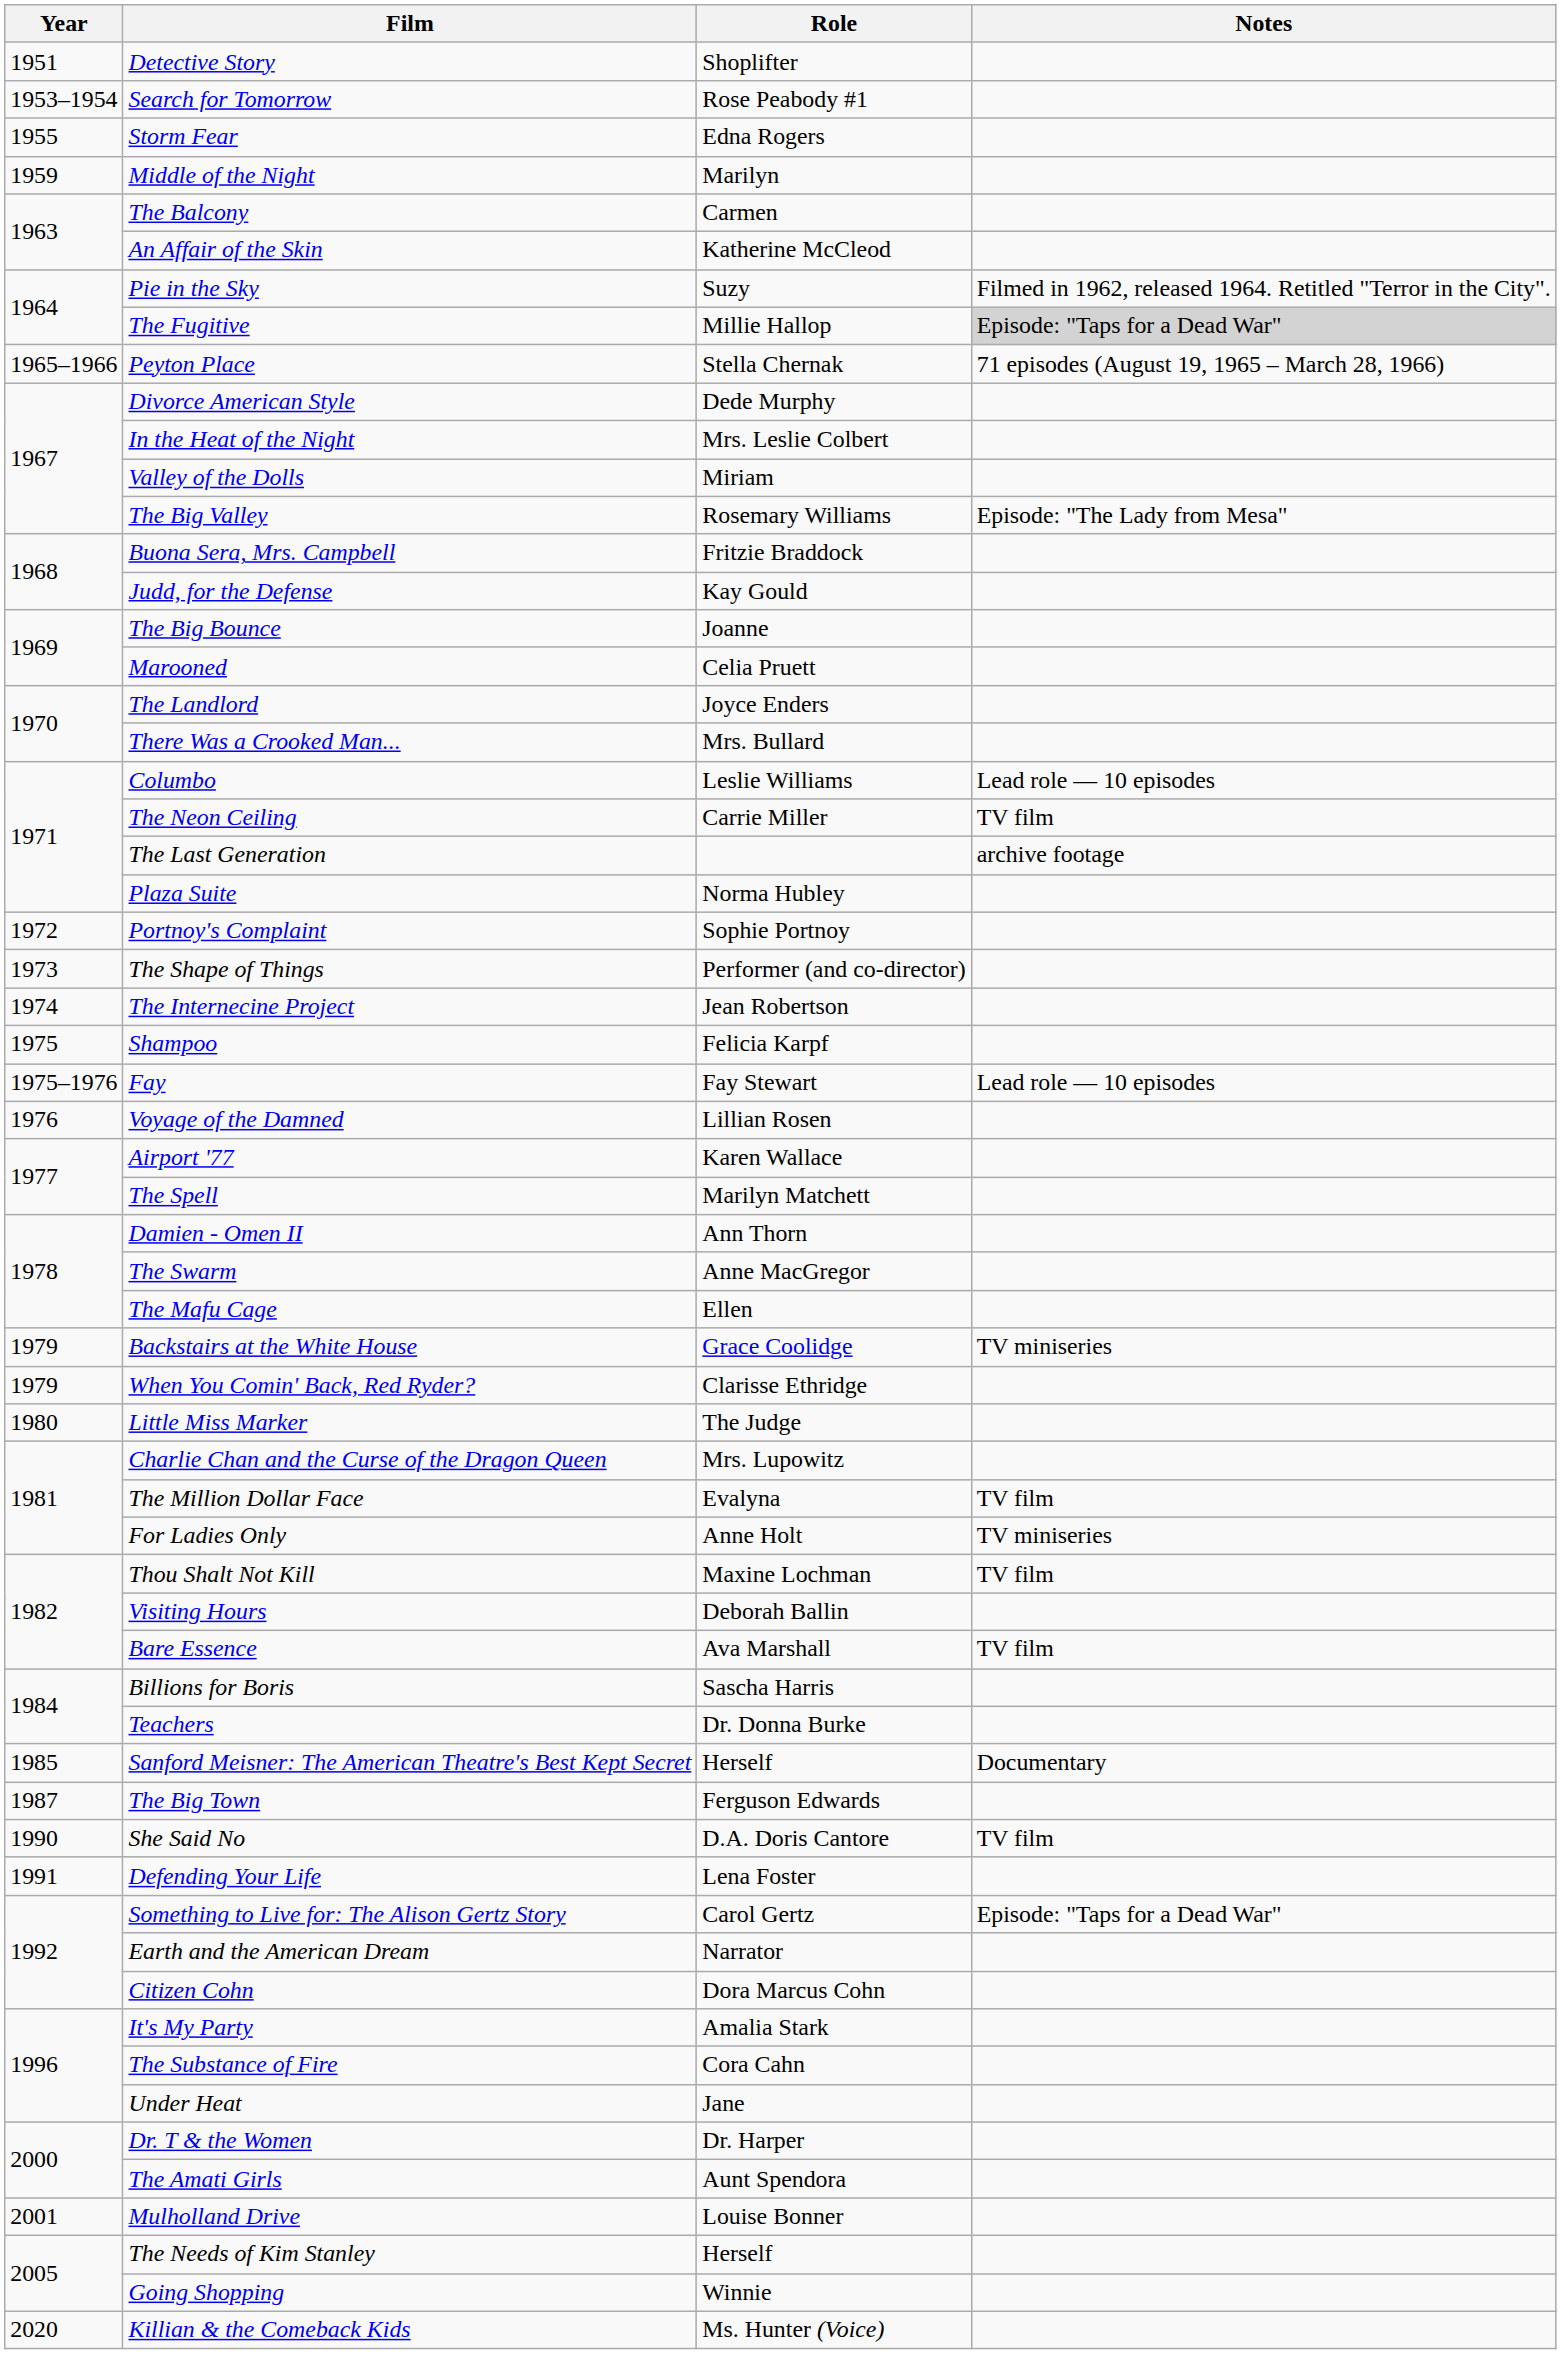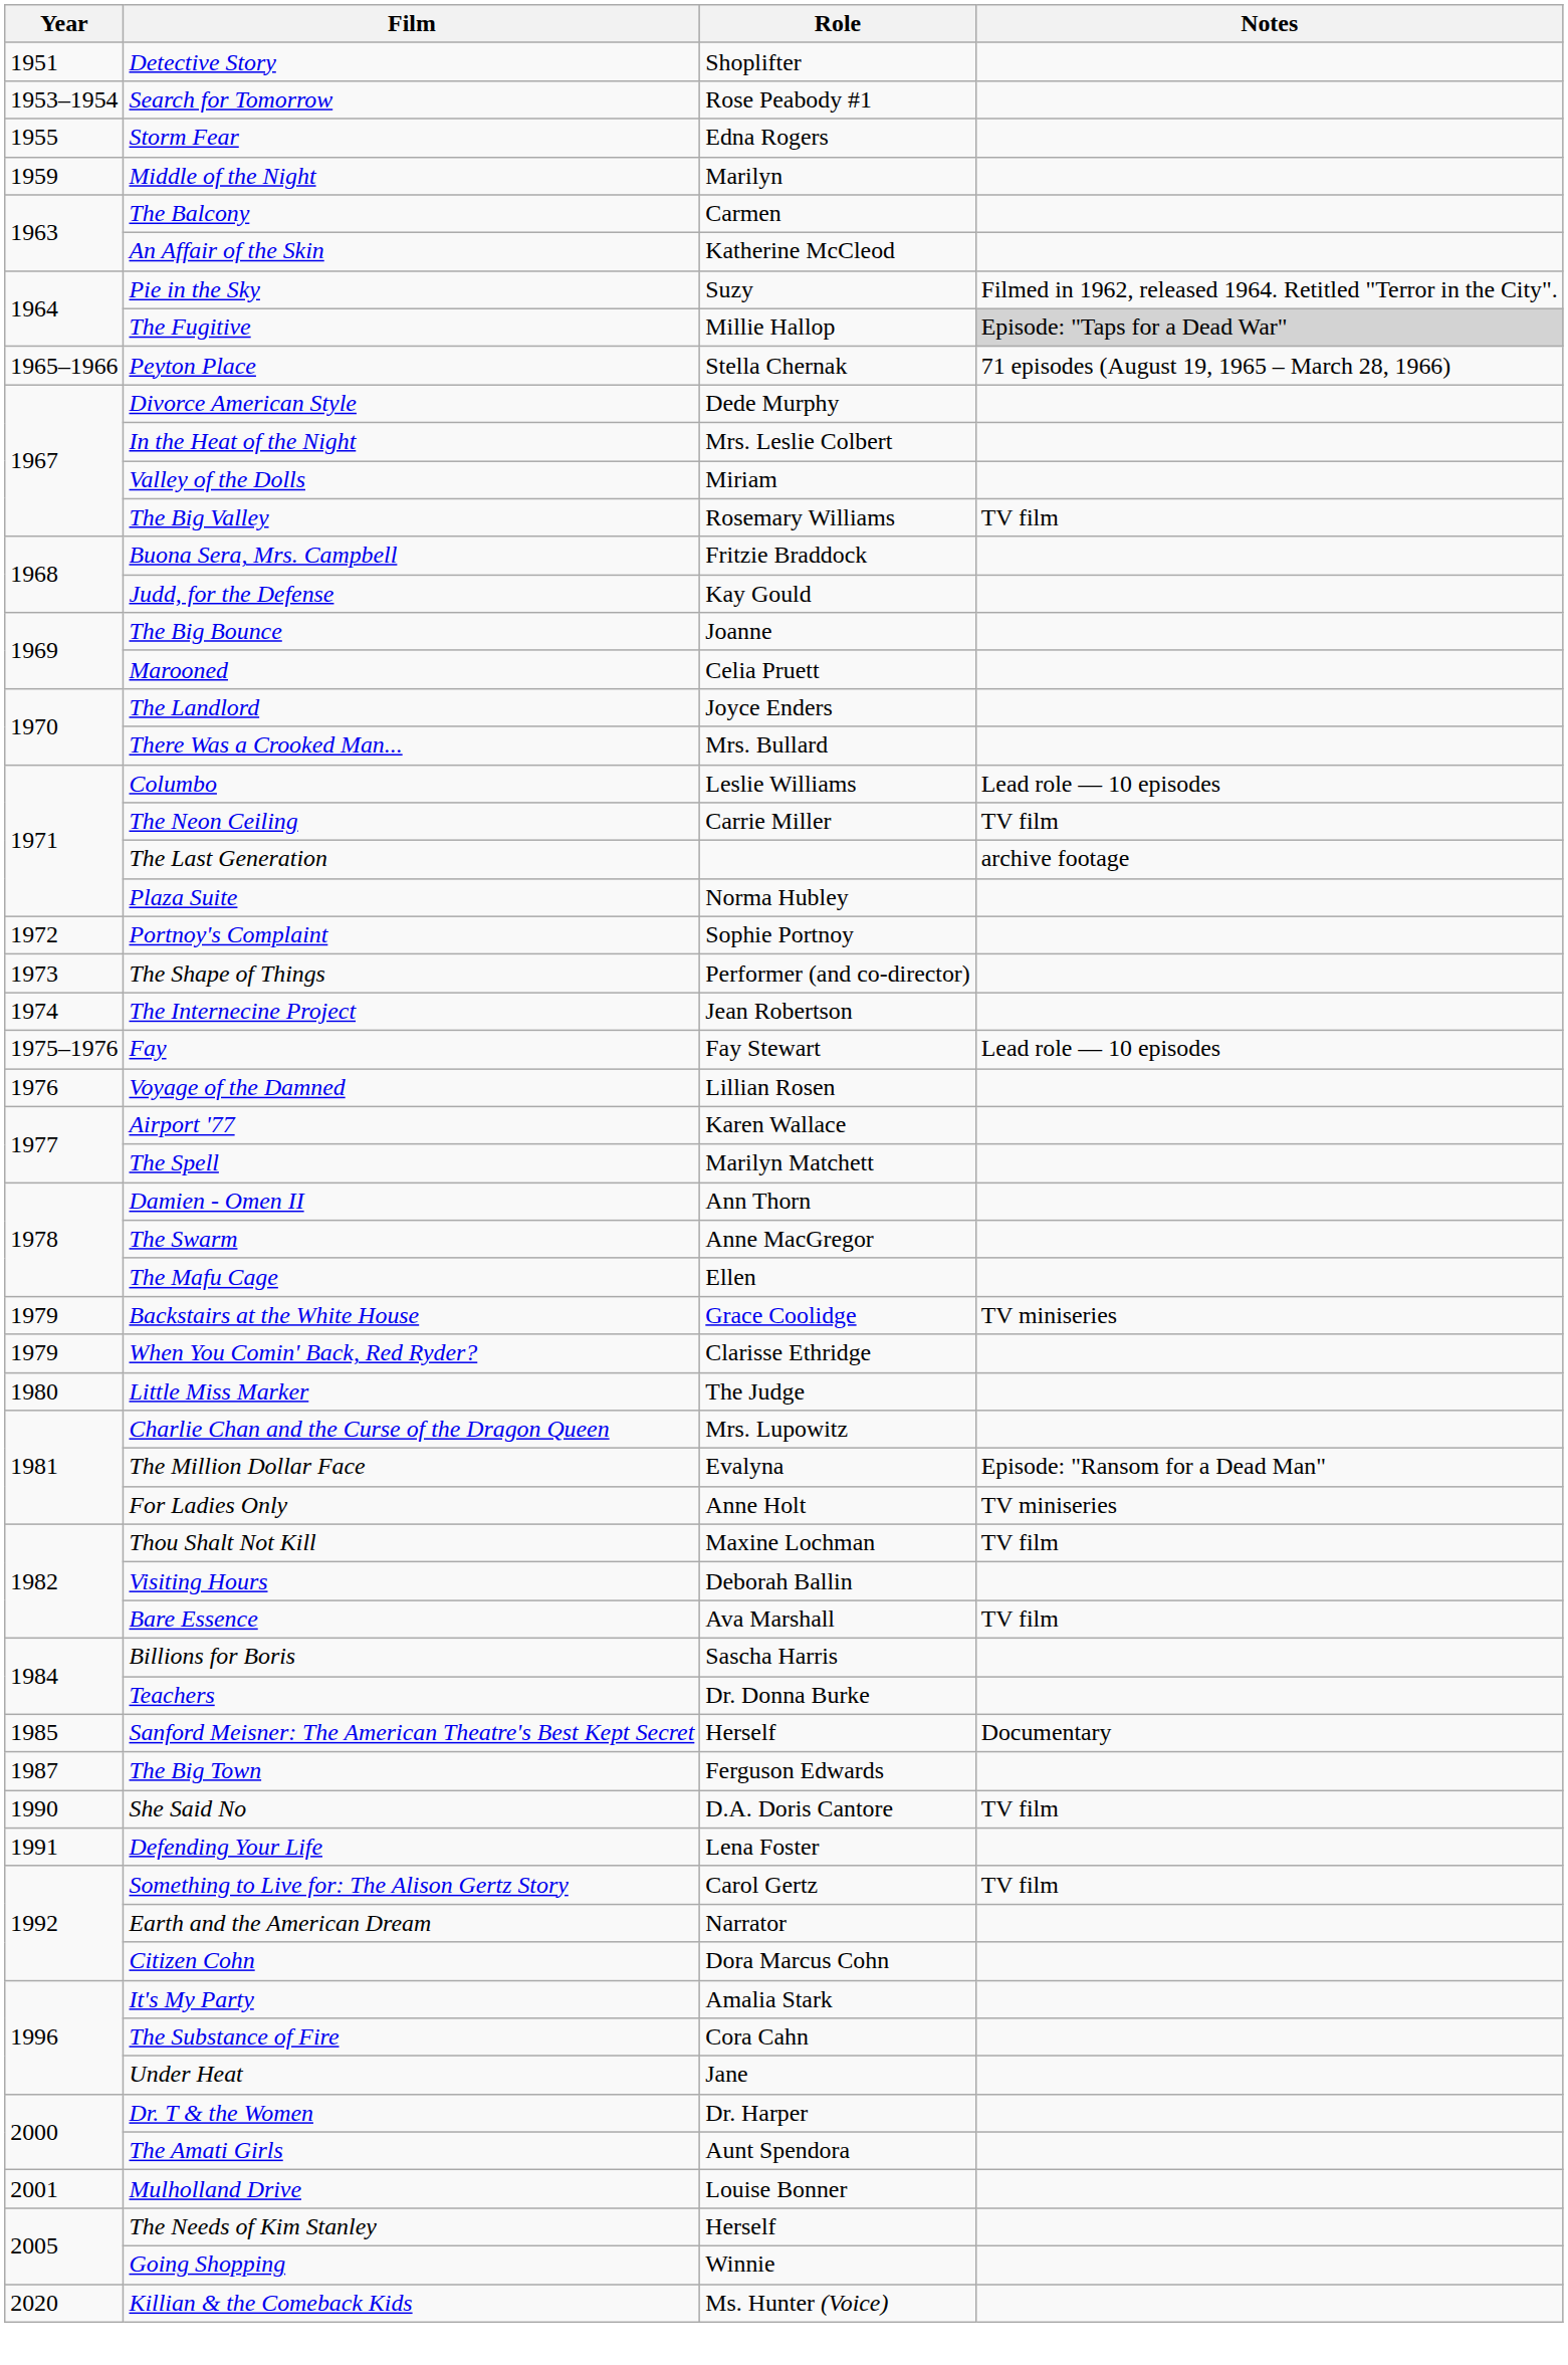 <table class="wikitable">
 <tr>
 <th>Year</th>
 <th>Film</th>
 <th>Role</th>
 <th>Notes</th>
 </tr>
 <tr>
 <td>1951</td>
 <td><em><a href='#'>Detective Story</a></em></td>
 <td>Shoplifter</td>
 <td></td>
 </tr>
 <tr>
 <td>1953–1954</td>
 <td><em><a href='#'>Search for Tomorrow</a></em></td>
 <td>Rose Peabody #1</td>
 <td></td>
 </tr>
 <tr>
 <td>1955</td>
 <td><em><a href='#'>Storm Fear</a></em></td>
 <td>Edna Rogers</td>
 <td></td>
 </tr>
 <tr>
 <td>1959</td>
 <td><em><a href='#'>Middle of the Night</a></em></td>
 <td>Marilyn</td>
 <td></td>
 </tr>
 <tr>
 <td rowspan=2>1963</td>
 <td><em><a href='#'>The Balcony</a></em></td>
 <td>Carmen</td>
 <td></td>
 </tr>
 <tr>
 <td><em><a href='#'>An Affair of the Skin</a></em></td>
 <td>Katherine McCleod</td>
 <td></td>
 </tr>
 <tr>
 <td rowspan=2>1964</td>
 <td><em><a href='#'>Pie in the Sky</a></em></td>
 <td>Suzy</td>
 <td>Filmed in 1962, released 1964. Retitled "Terror in the City".</td>
 </tr>
 <tr>
 <td><em><a href='#'>The Fugitive</a></em></td>
 <td>Millie Hallop</td>
 <td style="background: lightgrey;">Episode: "Taps for a Dead War"</td>
 </tr>
 <tr>
 <td>1965–1966</td>
 <td><em><a href='#'>Peyton Place</a></em></td>
 <td>Stella Chernak</td>
 <td>71 episodes (August 19, 1965 – March 28, 1966)</td>
 </tr>
 <tr>
 <td rowspan=4>1967</td>
 <td><em><a href='#'>Divorce American Style</a></em></td>
 <td>Dede Murphy</td>
 <td></td>
 </tr>
 <tr>
 <td><em><a href='#'>In the Heat of the Night</a></em></td>
 <td>Mrs. Leslie Colbert</td>
 <td></td>
 </tr>
 <tr>
 <td><em><a href='#'>Valley of the Dolls</a></em></td>
 <td>Miriam</td>
 <td></td>
 </tr>
 <tr>
 <td><em><a href='#'>The Big Valley</a></em></td>
 <td>Rosemary Williams</td>
-<td>Episode: "The Lady from Mesa"</td>
+<td>TV film</td>
 </tr>
 <tr>
 <td rowspan=2>1968</td>
 <td><em><a href='#'>Buona Sera, Mrs. Campbell</a></em></td>
 <td>Fritzie Braddock</td>
 <td></td>
 </tr>
 <tr>
 <td><em><a href='#'>Judd, for the Defense</a></em></td>
 <td>Kay Gould</td>
 <td></td>
 </tr>
 <tr>
 <td rowspan=2>1969</td>
 <td><em><a href='#'>The Big Bounce</a></em></td>
 <td>Joanne</td>
 <td></td>
 </tr>
 <tr>
 <td><em><a href='#'>Marooned</a></em></td>
 <td>Celia Pruett</td>
 <td></td>
 </tr>
 <tr>
 <td rowspan=2>1970</td>
 <td><em><a href='#'>The Landlord</a></em></td>
 <td>Joyce Enders</td>
 <td></td>
 </tr>
 <tr>
 <td><em><a href='#'>There Was a Crooked Man...</a></em></td>
 <td>Mrs. Bullard</td>
 <td></td>
 </tr>
 <tr>
 <td rowspan=4>1971</td>
 <td><em><a href='#'>Columbo</a></em></td>
 <td>Leslie Williams</td>
 <td>Lead role — 10 episodes</td>
 </tr>
 <tr>
 <td><em><a href='#'>The Neon Ceiling</a></em></td>
 <td>Carrie Miller</td>
 <td>TV film</td>
 </tr>
 <tr>
 <td><em>The Last Generation</em></td>
 <td></td>
 <td>archive footage</td>
 </tr>
 <tr>
 <td><em><a href='#'>Plaza Suite</a></em></td>
 <td>Norma Hubley</td>
 <td></td>
 </tr>
 <tr>
 <td>1972</td>
 <td><em><a href='#'>Portnoy's Complaint</a></em></td>
 <td>Sophie Portnoy</td>
 <td></td>
 </tr>
 <tr>
 <td>1973</td>
 <td><em>The Shape of Things</em></td>
 <td>Performer (and co-director)</td>
 <td></td>
 </tr>
 <tr>
 <td>1974</td>
 <td><em><a href='#'>The Internecine Project</a></em></td>
 <td>Jean Robertson</td>
 <td></td>
 </tr>
 <tr>
-<td>1975</td>
-<td><em><a href='#'>Shampoo</a></em></td>
-<td>Felicia Karpf</td>
-<td></td>
-</tr>
-<tr>
 <td>1975–1976</td>
 <td><em><a href='#'>Fay</a></em></td>
 <td>Fay Stewart</td>
 <td>Lead role — 10 episodes</td>
 </tr>
 <tr>
 <td>1976</td>
 <td><em><a href='#'>Voyage of the Damned</a></em></td>
 <td>Lillian Rosen</td>
 <td></td>
 </tr>
 <tr>
 <td rowspan=2>1977</td>
 <td><em><a href='#'>Airport '77</a></em></td>
 <td>Karen Wallace</td>
 <td></td>
 </tr>
 <tr>
 <td><em><a href='#'>The Spell</a></em></td>
 <td>Marilyn Matchett</td>
 <td></td>
 </tr>
 <tr>
 <td rowspan=3>1978</td>
 <td><em><a href='#'>Damien - Omen II</a></em></td>
 <td>Ann Thorn</td>
 <td></td>
 </tr>
 <tr>
 <td><em><a href='#'>The Swarm</a></em></td>
 <td>Anne MacGregor</td>
 <td></td>
 </tr>
 <tr>
 <td><em><a href='#'>The Mafu Cage</a></em></td>
 <td>Ellen</td>
 <td></td>
 </tr>
 <tr>
 <td>1979</td>
 <td><em><a href='#'>Backstairs at the White House</a></em></td>
 <td><a href='#'>Grace Coolidge</a></td>
 <td>TV miniseries</td>
 </tr>
 <tr>
 <td>1979</td>
 <td><em><a href='#'>When You Comin' Back, Red Ryder?</a></em></td>
 <td>Clarisse Ethridge</td>
 <td></td>
 </tr>
 <tr>
 <td>1980</td>
 <td><em><a href='#'>Little Miss Marker</a></em></td>
 <td>The Judge</td>
 <td></td>
 </tr>
 <tr>
 <td rowspan=3>1981</td>
 <td><em><a href='#'>Charlie Chan and the Curse of the Dragon Queen</a></em></td>
 <td>Mrs. Lupowitz</td>
 <td></td>
 </tr>
 <tr>
 <td><em>The Million Dollar Face</em></td>
 <td>Evalyna</td>
-<td>TV film</td>
+<td>Episode: "Ransom for a Dead Man"</td>
 </tr>
 <tr>
 <td><em>For Ladies Only</em></td>
 <td>Anne Holt</td>
 <td>TV miniseries</td>
 </tr>
 <tr>
 <td rowspan=3>1982</td>
 <td><em>Thou Shalt Not Kill</em></td>
 <td>Maxine Lochman</td>
 <td>TV film</td>
 </tr>
 <tr>
 <td><em><a href='#'>Visiting Hours</a></em></td>
 <td>Deborah Ballin</td>
 <td></td>
 </tr>
 <tr>
 <td><em><a href='#'>Bare Essence</a></em></td>
 <td>Ava Marshall</td>
 <td>TV film</td>
 </tr>
 <tr>
 <td rowspan=2>1984</td>
 <td><em>Billions for Boris</em></td>
 <td>Sascha Harris</td>
 <td></td>
 </tr>
 <tr>
 <td><em><a href='#'>Teachers</a></em></td>
 <td>Dr. Donna Burke</td>
 <td></td>
 </tr>
 <tr>
 <td>1985</td>
 <td><em> <a href='#'>Sanford Meisner: The American Theatre's Best Kept Secret</a></em></td>
 <td>Herself</td>
 <td>Documentary</td>
 </tr>
 <tr>
 <td>1987</td>
 <td><em><a href='#'>The Big Town</a></em></td>
 <td>Ferguson Edwards</td>
 <td></td>
 </tr>
 <tr>
 <td>1990</td>
 <td><em>She Said No</em></td>
 <td>D.A. Doris Cantore</td>
 <td>TV film</td>
 </tr>
 <tr>
 <td>1991</td>
 <td><em><a href='#'>Defending Your Life</a></em></td>
 <td>Lena Foster</td>
 <td></td>
 </tr>
 <tr>
 <td rowspan=3>1992</td>
 <td><em><a href='#'>Something to Live for: The Alison Gertz Story</a></em></td>
 <td>Carol Gertz</td>
-<td>Episode: "Taps for a Dead War"</td>
+<td>TV film</td>
 </tr>
 <tr>
 <td><em>Earth and the American Dream</em></td>
 <td>Narrator</td>
 <td></td>
 </tr>
 <tr>
 <td><em><a href='#'>Citizen Cohn</a></em></td>
 <td>Dora Marcus Cohn</td>
 <td></td>
 </tr>
 <tr>
 <td rowspan=3>1996</td>
 <td><em><a href='#'>It's My Party</a></em></td>
 <td>Amalia Stark</td>
 <td></td>
 </tr>
 <tr>
 <td><em><a href='#'>The Substance of Fire</a></em></td>
 <td>Cora Cahn</td>
 <td></td>
 </tr>
 <tr>
 <td><em>Under Heat</em></td>
 <td>Jane</td>
 <td></td>
 </tr>
 <tr>
 <td rowspan=2>2000</td>
 <td><em><a href='#'>Dr. T & the Women</a></em></td>
 <td>Dr. Harper</td>
 <td></td>
 </tr>
 <tr>
 <td><em><a href='#'>The Amati Girls</a></em></td>
 <td>Aunt Spendora</td>
 <td></td>
 </tr>
 <tr>
 <td>2001</td>
 <td><em><a href='#'>Mulholland Drive</a></em></td>
 <td>Louise Bonner</td>
 <td></td>
 </tr>
 <tr>
 <td rowspan=2>2005</td>
 <td><em>The Needs of Kim Stanley</em></td>
 <td>Herself</td>
 <td></td>
 </tr>
 <tr>
 <td><em><a href='#'>Going Shopping</a></em></td>
 <td>Winnie</td>
 <td></td>
 </tr>
 <tr>
 <td>2020</td>
 <td><em><a href='#'>Killian & the Comeback Kids</a></em></td>
 <td>Ms. Hunter <em>(Voice)</em></td>
 <td></td>
 </tr>
 </table>
